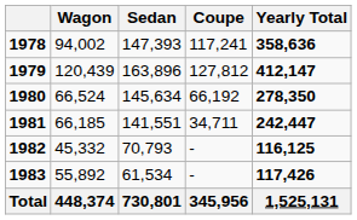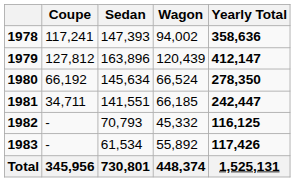 <table class="wikitable">
 <tr>
 <th></th>
+<th>Coupe</th>
+<th>Sedan</th>
 <th>Wagon</th>
-<th>Sedan</th>
-<th>Coupe</th>
 <th>Yearly Total</th>
 </tr>
 <tr>
 <td><strong>1978</strong></td>
+<td>117,241</td>
+<td>147,393</td>
 <td>94,002</td>
-<td>147,393</td>
-<td>117,241</td>
 <td><strong>358,636</strong></td>
 </tr>
 <tr>
 <td><strong>1979</strong></td>
+<td>127,812</td>
+<td>163,896</td>
 <td>120,439</td>
-<td>163,896</td>
-<td>127,812</td>
 <td><strong>412,147</strong></td>
 </tr>
 <tr>
 <td><strong>1980</strong></td>
+<td>66,192</td>
+<td>145,634</td>
 <td>66,524</td>
-<td>145,634</td>
-<td>66,192</td>
 <td><strong>278,350</strong></td>
 </tr>
 <tr>
 <td><strong>1981</strong></td>
+<td>34,711</td>
+<td>141,551</td>
 <td>66,185</td>
-<td>141,551</td>
-<td>34,711</td>
 <td><strong>242,447</strong></td>
 </tr>
 <tr>
 <td><strong>1982</strong></td>
+<td>-</td>
+<td>70,793</td>
 <td>45,332</td>
-<td>70,793</td>
-<td>-</td>
 <td><strong>116,125</strong></td>
 </tr>
 <tr>
 <td><strong>1983</strong></td>
+<td>-</td>
+<td>61,534</td>
 <td>55,892</td>
-<td>61,534</td>
-<td>-</td>
 <td><strong>117,426</strong></td>
 </tr>
 <tr>
 <th>Total</th>
+<th>345,956</th>
+<th>730,801</th>
 <th>448,374</th>
-<th>730,801</th>
-<th>345,956</th>
 <th><u>1,525,131</u></th>
 </tr>
 </table>
